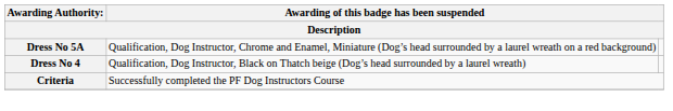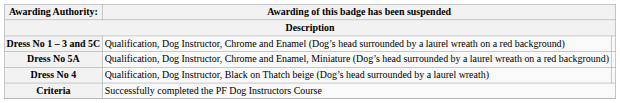 <table class=wikitable style="text-align: left;">
 <tr>
 <th><strong>Awarding Authority</strong>:</th>
 <th colspan="2">Awarding of this badge has been suspended</th>
 </tr>
 <tr>
 <th colspan="3">Description</th>
+</tr>
+<tr>
+<th>Dress No 1 – 3 and 5C</th>
+<td>Qualification, Dog Instructor, Chrome and Enamel (Dog’s head surrounded by a laurel wreath on a red background)</td>
+<td></td>
 </tr>
 <tr>
 <th>Dress No 5A</th>
 <td>Qualification, Dog Instructor, Chrome and Enamel, Miniature (Dog’s head surrounded by a laurel wreath on a red background)</td>
 <td></td>
 </tr>
 <tr>
 <th>Dress No 4</th>
 <td>Qualification, Dog Instructor, Black on Thatch beige (Dog’s head surrounded by a laurel wreath)</td>
 <td></td>
 </tr>
 <tr>
 <th>Criteria</th>
 <td colspan="2">Successfully completed the PF Dog Instructors Course</td>
 </tr>
 <tr>
 </tr>
 </table>
